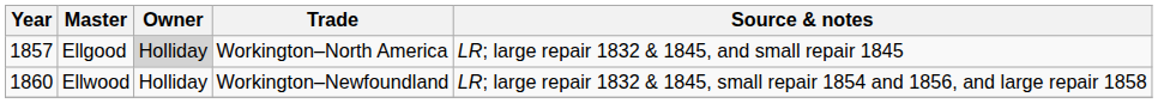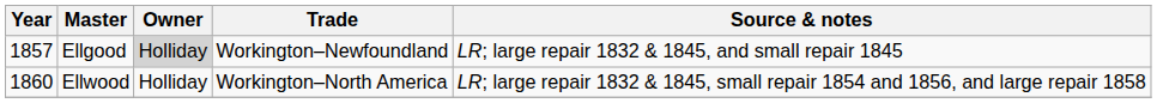 <table class="sortable wikitable">
 <tr>
 <th>Year</th>
 <th>Master</th>
 <th>Owner</th>
 <th>Trade</th>
 <th>Source & notes</th>
 </tr>
 <tr>
 <td>1857</td>
 <td>Ellgood</td>
 <td style="background: lightgrey;">Holliday</td>
-<td>Workington–North America</td>
+<td>Workington–Newfoundland</td>
 <td><em>LR</em>; large repair 1832 & 1845, and small repair 1845</td>
 </tr>
 <tr>
 <td>1860</td>
 <td>Ellwood</td>
 <td>Holliday</td>
-<td>Workington–Newfoundland</td>
+<td>Workington–North America</td>
 <td><em>LR</em>; large repair 1832 & 1845, small repair 1854 and 1856, and large repair 1858</td>
 </tr>
 <tr>
 </tr>
 </table>
